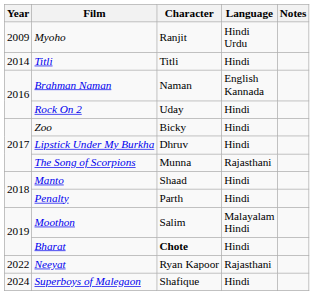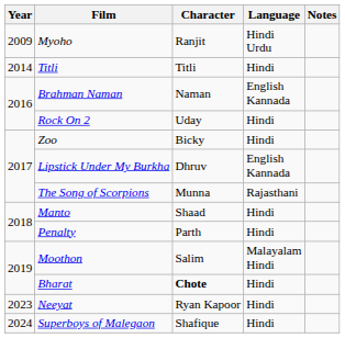 <table class="wikitable sortable">
 <tr>
 <th>Year</th>
 <th>Film</th>
 <th>Character</th>
 <th>Language</th>
 <th>Notes</th>
 </tr>
 <tr>
 <td>2009</td>
 <td><em>Myoho</em></td>
 <td>Ranjit</td>
 <td>Hindi<br>Urdu</td>
 <td></td>
 </tr>
 <tr>
 <td>2014</td>
 <td><em><a href='#'>Titli</a></em></td>
 <td>Titli</td>
 <td>Hindi</td>
 <td></td>
 </tr>
 <tr>
 <td rowspan=2>2016</td>
 <td><em><a href='#'>Brahman Naman</a></em></td>
 <td>Naman</td>
 <td>English<br>Kannada</td>
 <td></td>
 </tr>
 <tr>
 <td><em><a href='#'>Rock On 2</a></em></td>
 <td>Uday</td>
 <td>Hindi</td>
 <td></td>
 </tr>
 <tr>
 <td rowspan=3>2017</td>
 <td><em>Zoo</em></td>
 <td>Bicky</td>
 <td>Hindi</td>
 <td></td>
 </tr>
 <tr>
 <td><em><a href='#'>Lipstick Under My Burkha</a></em></td>
 <td>Dhruv</td>
-<td>Hindi</td>
+<td>English<br>Kannada</td>
 <td></td>
 </tr>
 <tr>
 <td><em><a href='#'>The Song of Scorpions</a></em></td>
 <td>Munna</td>
 <td>Rajasthani</td>
 <td></td>
 </tr>
 <tr>
 <td rowspan=2>2018</td>
 <td><em><a href='#'>Manto</a></em></td>
 <td>Shaad</td>
 <td>Hindi</td>
 <td></td>
 </tr>
 <tr>
 <td><em><a href='#'>Penalty</a></em></td>
 <td>Parth</td>
 <td>Hindi</td>
 </tr>
 <tr>
 <td rowspan=2>2019</td>
 <td><em><a href='#'>Moothon</a></em></td>
 <td>Salim</td>
 <td>Malayalam<br>Hindi</td>
 <td></td>
 </tr>
 <tr>
 <td><em><a href='#'>Bharat</a></em></td>
 <td><strong>Chote</strong></td>
 <td>Hindi</td>
 <td></td>
 </tr>
 <tr>
-<td>2022</td>
+<td>2023</td>
 <td><em><a href='#'>Neeyat</a></em></td>
 <td>Ryan Kapoor</td>
-<td>Rajasthani</td>
+<td>Hindi</td>
 <td></td>
 </tr>
 <tr>
 <td>2024</td>
 <td><em><a href='#'>Superboys of Malegaon</a></em></td>
 <td>Shafique</td>
 <td>Hindi</td>
 <td></td>
 </tr>
 </table>
